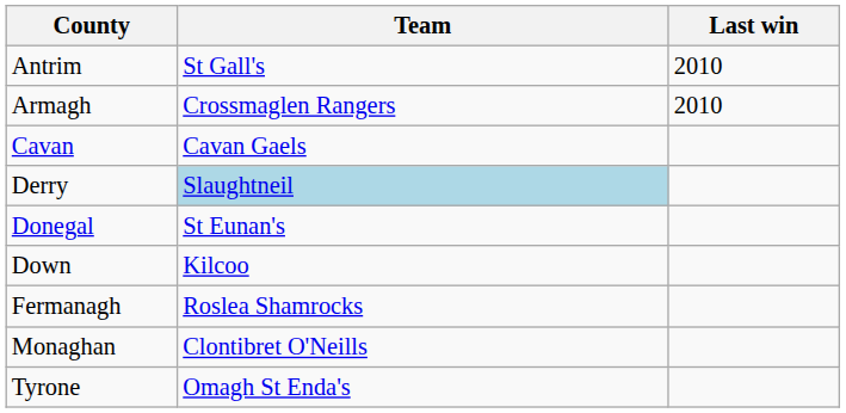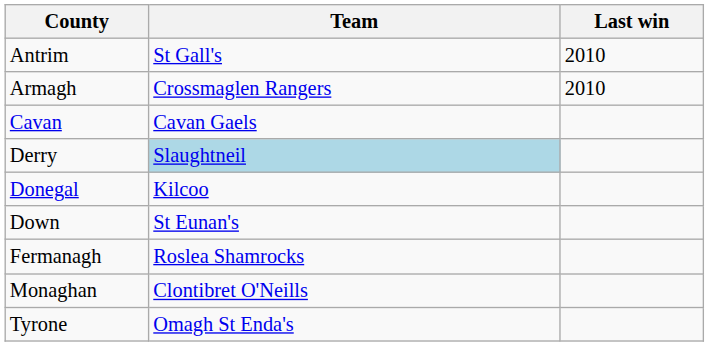 <table class="wikitable sortable" style="font-size: 95%; text-align:center; margin-left: auto; margin-right: auto; border: none;">
 <tr>
 <th scope="col" width="100">County</th>
 <th scope="col" width="300">Team</th>
 <th scope="col" width="100">Last win</th>
 </tr>
 <tr align="Left">
 <td>Antrim</td>
 <td> <a href='#'>St Gall's</a></td>
 <td>2010</td>
 </tr>
 <tr align="Left">
 <td>Armagh</td>
 <td> <a href='#'>Crossmaglen Rangers</a></td>
 <td>2010</td>
 </tr>
 <tr align="Left">
 <td><a href='#'>Cavan</a></td>
 <td> <a href='#'>Cavan Gaels</a></td>
 <td></td>
 </tr>
 <tr align="Left">
 <td>Derry</td>
 <td style="background: lightblue;"> <a href='#'>Slaughtneil</a></td>
 <td></td>
 </tr>
 <tr align="Left">
 <td><a href='#'>Donegal</a></td>
-<td> <a href='#'>St Eunan's</a></td>
+<td> <a href='#'>Kilcoo</a></td>
 <td></td>
 </tr>
 <tr align="Left">
 <td>Down</td>
-<td> <a href='#'>Kilcoo</a></td>
+<td> <a href='#'>St Eunan's</a></td>
 <td></td>
 </tr>
 <tr align="Left">
 <td>Fermanagh</td>
 <td> <a href='#'>Roslea Shamrocks</a></td>
 <td></td>
 </tr>
 <tr align="Left">
 <td>Monaghan</td>
 <td> <a href='#'>Clontibret O'Neills</a></td>
 <td></td>
 </tr>
 <tr align="Left">
 <td>Tyrone</td>
 <td> <a href='#'>Omagh St Enda's</a></td>
 <td></td>
 </tr>
 </table>
